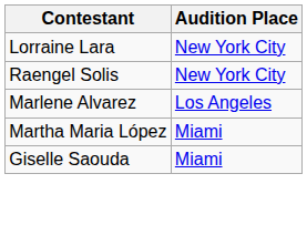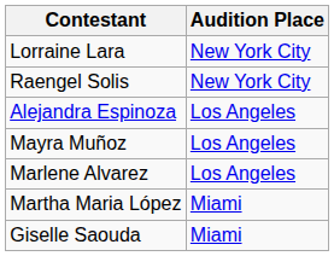 <table class="wikitable">
 <tr>
 <th>Contestant</th>
 <th>Audition Place</th>
 </tr>
 <tr>
 <td>Lorraine Lara</td>
 <td><a href='#'>New York City</a></td>
 </tr>
 <tr>
 <td>Raengel Solis</td>
 <td><a href='#'>New York City</a></td>
 </tr>
 <tr>
+<td><a href='#'>Alejandra Espinoza</a></td>
+<td><a href='#'>Los Angeles</a></td>
+</tr>
+<tr>
+<td>Mayra Muñoz</td>
+<td><a href='#'>Los Angeles</a></td>
+</tr>
+<tr>
 <td>Marlene Alvarez</td>
 <td><a href='#'>Los Angeles</a></td>
 </tr>
 <tr>
 <td>Martha Maria López</td>
 <td><a href='#'>Miami</a></td>
 </tr>
 <tr>
 <td>Giselle Saouda</td>
 <td><a href='#'>Miami</a></td>
 </tr>
 </table>
